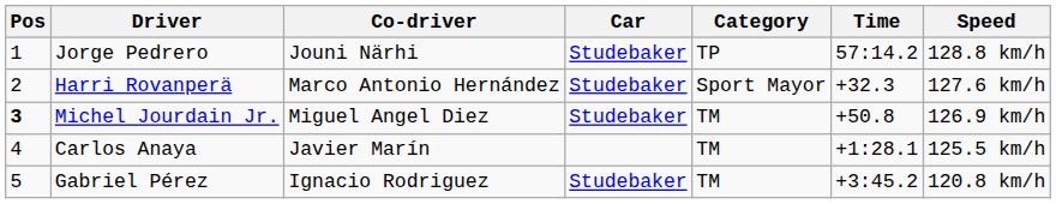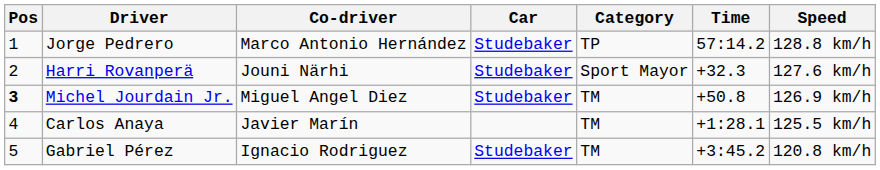 <table class="wikitable">
 <tr>
 <th>Pos</th>
 <th>Driver</th>
 <th>Co-driver</th>
 <th>Car</th>
 <th>Category</th>
 <th>Time</th>
 <th>Speed</th>
 </tr>
 <tr>
 <td>1</td>
 <td> Jorge Pedrero</td>
-<td> Jouni Närhi</td>
+<td> Marco Antonio Hernández</td>
 <td><a href='#'>Studebaker</a></td>
 <td>TP</td>
 <td>57:14.2</td>
 <td>128.8 km/h</td>
 </tr>
 <tr>
 <td>2</td>
 <td> <a href='#'>Harri Rovanperä</a></td>
-<td> Marco Antonio Hernández</td>
+<td> Jouni Närhi</td>
 <td><a href='#'>Studebaker</a></td>
 <td>Sport Mayor</td>
 <td>+32.3</td>
 <td>127.6 km/h</td>
 </tr>
 <tr>
 <td><strong>3</strong></td>
 <td> <a href='#'>Michel Jourdain Jr.</a></td>
 <td> Miguel Angel Diez</td>
 <td><a href='#'>Studebaker</a></td>
 <td>TM</td>
 <td>+50.8</td>
 <td>126.9 km/h</td>
 </tr>
 <tr>
 <td>4</td>
 <td> Carlos Anaya</td>
 <td> Javier Marín</td>
 <td></td>
 <td>TM</td>
 <td>+1:28.1</td>
 <td>125.5 km/h</td>
 </tr>
 <tr>
 <td>5</td>
 <td> Gabriel Pérez</td>
 <td> Ignacio Rodriguez</td>
 <td><a href='#'>Studebaker</a></td>
 <td>TM</td>
 <td>+3:45.2</td>
 <td>120.8 km/h</td>
 </tr>
 </table>
